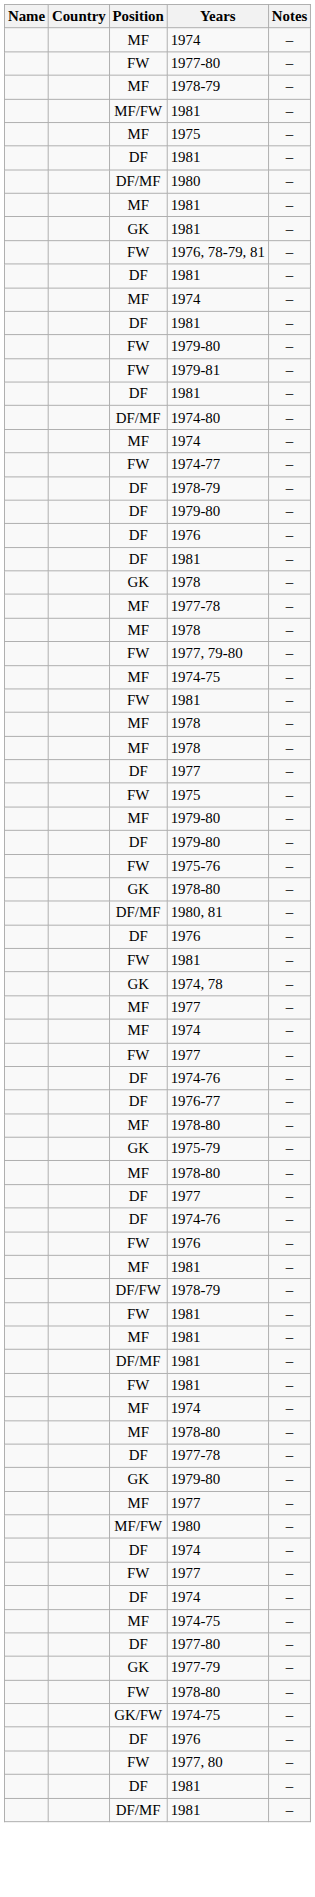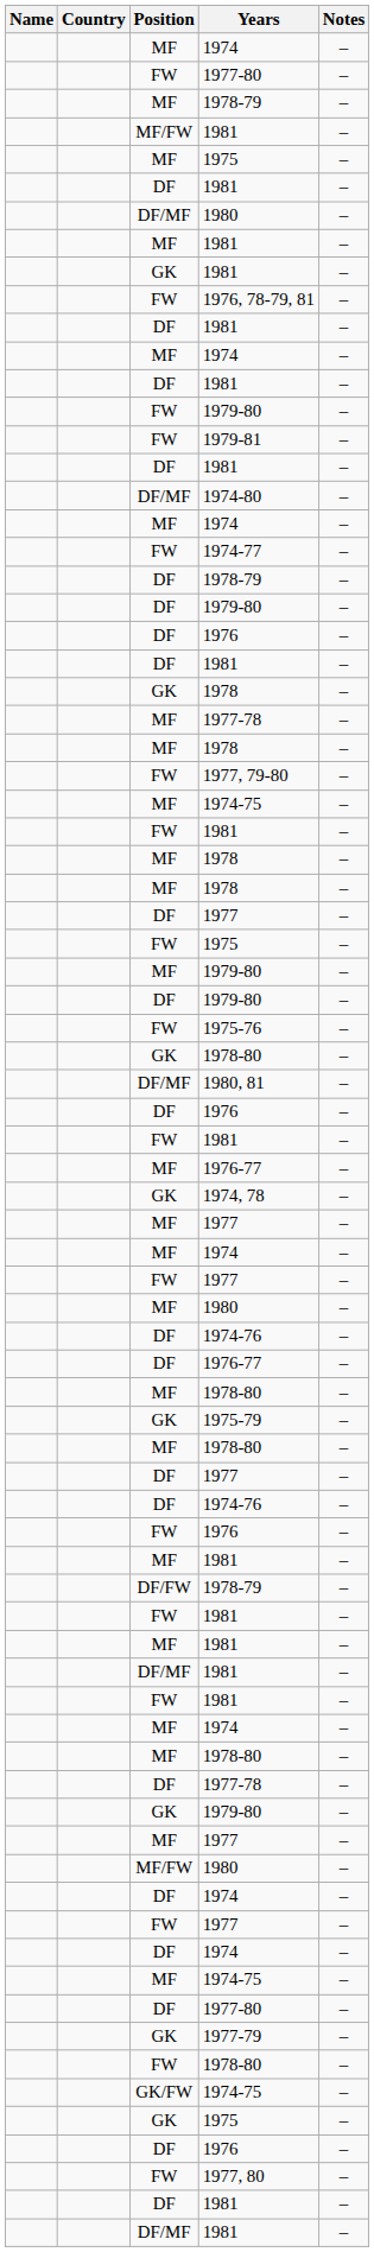 <table class = "wikitable sortable">
 <tr>
 <th>Name</th>
 <th>Country</th>
 <th>Position</th>
 <th>Years</th>
 <th>Notes</th>
 </tr>
 <tr>
 <td></td>
 <td></td>
 <td align="center">MF</td>
 <td>1974</td>
 <td align="center">–</td>
 </tr>
 <tr>
 <td></td>
 <td></td>
 <td align="center">FW</td>
 <td>1977-80</td>
 <td align="center">–</td>
 </tr>
 <tr>
 <td></td>
 <td></td>
 <td align="center">MF</td>
 <td>1978-79</td>
 <td align="center">–</td>
 </tr>
 <tr>
 <td></td>
 <td></td>
 <td align="center">MF/FW</td>
 <td>1981</td>
 <td align="center">–</td>
 </tr>
 <tr>
 <td></td>
 <td></td>
 <td align="center">MF</td>
 <td>1975</td>
 <td align="center">–</td>
 </tr>
 <tr>
 <td></td>
 <td></td>
 <td align="center">DF</td>
 <td>1981</td>
 <td align="center">–</td>
 </tr>
 <tr>
 <td></td>
 <td></td>
 <td align="center">DF/MF</td>
 <td>1980</td>
 <td align="center">–</td>
 </tr>
 <tr>
 <td></td>
 <td></td>
 <td align="center">MF</td>
 <td>1981</td>
 <td align="center">–</td>
 </tr>
 <tr>
 <td></td>
 <td></td>
 <td align="center">GK</td>
 <td>1981</td>
 <td align="center">–</td>
 </tr>
 <tr>
 <td></td>
 <td></td>
 <td align="center">FW</td>
 <td>1976, 78-79, 81</td>
 <td align="center">–</td>
 </tr>
 <tr>
 <td></td>
 <td></td>
 <td align="center">DF</td>
 <td>1981</td>
 <td align="center">–</td>
 </tr>
 <tr>
 <td></td>
 <td></td>
 <td align="center">MF</td>
 <td>1974</td>
 <td align="center">–</td>
 </tr>
 <tr>
 <td></td>
 <td></td>
 <td align="center">DF</td>
 <td>1981</td>
 <td align="center">–</td>
 </tr>
 <tr>
 <td></td>
 <td></td>
 <td align="center">FW</td>
 <td>1979-80</td>
 <td align="center">–</td>
 </tr>
 <tr>
 <td></td>
 <td></td>
 <td align="center">FW</td>
 <td>1979-81</td>
 <td align="center">–</td>
 </tr>
 <tr>
 <td></td>
 <td></td>
 <td align="center">DF</td>
 <td>1981</td>
 <td align="center">–</td>
 </tr>
 <tr>
 <td></td>
 <td></td>
 <td align="center">DF/MF</td>
 <td>1974-80</td>
 <td align="center">–</td>
 </tr>
 <tr>
 <td></td>
 <td></td>
 <td align="center">MF</td>
 <td>1974</td>
 <td align="center">–</td>
 </tr>
 <tr>
 <td></td>
 <td></td>
 <td align="center">FW</td>
 <td>1974-77</td>
 <td align="center">–</td>
 </tr>
 <tr>
 <td></td>
 <td></td>
 <td align="center">DF</td>
 <td>1978-79</td>
 <td align="center">–</td>
 </tr>
 <tr>
 <td></td>
 <td></td>
 <td align="center">DF</td>
 <td>1979-80</td>
 <td align="center">–</td>
 </tr>
 <tr>
 <td></td>
 <td></td>
 <td align="center">DF</td>
 <td>1976</td>
 <td align="center">–</td>
 </tr>
 <tr>
 <td></td>
 <td></td>
 <td align="center">DF</td>
 <td>1981</td>
 <td align="center">–</td>
 </tr>
 <tr>
 <td></td>
 <td></td>
 <td align="center">GK</td>
 <td>1978</td>
 <td align="center">–</td>
 </tr>
 <tr>
 <td></td>
 <td></td>
 <td align="center">MF</td>
 <td>1977-78</td>
 <td align="center">–</td>
 </tr>
 <tr>
 <td></td>
 <td></td>
 <td align="center">MF</td>
 <td>1978</td>
 <td align="center">–</td>
 </tr>
 <tr>
 <td></td>
 <td></td>
 <td align="center">FW</td>
 <td>1977, 79-80</td>
 <td align="center">–</td>
 </tr>
 <tr>
 <td></td>
 <td></td>
 <td align="center">MF</td>
 <td>1974-75</td>
 <td align="center">–</td>
 </tr>
 <tr>
 <td></td>
 <td></td>
 <td align="center">FW</td>
 <td>1981</td>
 <td align="center">–</td>
 </tr>
 <tr>
 <td></td>
 <td></td>
 <td align="center">MF</td>
 <td>1978</td>
 <td align="center">–</td>
 </tr>
 <tr>
 <td></td>
 <td></td>
 <td align="center">MF</td>
 <td>1978</td>
 <td align="center">–</td>
 </tr>
 <tr>
 <td></td>
 <td></td>
 <td align="center">DF</td>
 <td>1977</td>
 <td align="center">–</td>
 </tr>
 <tr>
 <td></td>
 <td></td>
 <td align="center">FW</td>
 <td>1975</td>
 <td align="center">–</td>
 </tr>
 <tr>
 <td></td>
 <td></td>
 <td align="center">MF</td>
 <td>1979-80</td>
 <td align="center">–</td>
 </tr>
 <tr>
 <td></td>
 <td></td>
 <td align="center">DF</td>
 <td>1979-80</td>
 <td align="center">–</td>
 </tr>
 <tr>
 <td></td>
 <td></td>
 <td align="center">FW</td>
 <td>1975-76</td>
 <td align="center">–</td>
 </tr>
 <tr>
 <td></td>
 <td></td>
 <td align="center">GK</td>
 <td>1978-80</td>
 <td align="center">–</td>
 </tr>
 <tr>
 <td></td>
 <td></td>
 <td align="center">DF/MF</td>
 <td>1980, 81</td>
 <td align="center">–</td>
 </tr>
 <tr>
 <td></td>
 <td></td>
 <td align="center">DF</td>
 <td>1976</td>
 <td align="center">–</td>
 </tr>
 <tr>
 <td></td>
 <td></td>
 <td align="center">FW</td>
 <td>1981</td>
 <td align="center">–</td>
 </tr>
 <tr>
 <td></td>
 <td></td>
+<td align="center">MF</td>
+<td>1976-77</td>
+<td align="center">–</td>
+</tr>
+<tr>
+<td></td>
+<td></td>
 <td align="center">GK</td>
 <td>1974, 78</td>
 <td align="center">–</td>
 </tr>
 <tr>
 <td></td>
 <td></td>
 <td align="center">MF</td>
 <td>1977</td>
 <td align="center">–</td>
 </tr>
 <tr>
 <td></td>
 <td></td>
 <td align="center">MF</td>
 <td>1974</td>
 <td align="center">–</td>
 </tr>
 <tr>
 <td></td>
 <td></td>
 <td align="center">FW</td>
 <td>1977</td>
+<td align="center">–</td>
+</tr>
+<tr>
+<td></td>
+<td></td>
+<td align="center">MF</td>
+<td>1980</td>
 <td align="center">–</td>
 </tr>
 <tr>
 <td></td>
 <td></td>
 <td align="center">DF</td>
 <td>1974-76</td>
 <td align="center">–</td>
 </tr>
 <tr>
 <td></td>
 <td></td>
 <td align="center">DF</td>
 <td>1976-77</td>
 <td align="center">–</td>
 </tr>
 <tr>
 <td></td>
 <td></td>
 <td align="center">MF</td>
 <td>1978-80</td>
 <td align="center">–</td>
 </tr>
 <tr>
 <td></td>
 <td></td>
 <td align="center">GK</td>
 <td>1975-79</td>
 <td align="center">–</td>
 </tr>
 <tr>
 <td></td>
 <td></td>
 <td align="center">MF</td>
 <td>1978-80</td>
 <td align="center">–</td>
 </tr>
 <tr>
 <td></td>
 <td></td>
 <td align="center">DF</td>
 <td>1977</td>
 <td align="center">–</td>
 </tr>
 <tr>
 <td></td>
 <td></td>
 <td align="center">DF</td>
 <td>1974-76</td>
 <td align="center">–</td>
 </tr>
 <tr>
 <td></td>
 <td></td>
 <td align="center">FW</td>
 <td>1976</td>
 <td align="center">–</td>
 </tr>
 <tr>
 <td></td>
 <td></td>
 <td align="center">MF</td>
 <td>1981</td>
 <td align="center">–</td>
 </tr>
 <tr>
 <td></td>
 <td></td>
 <td align="center">DF/FW</td>
 <td>1978-79</td>
 <td align="center">–</td>
 </tr>
 <tr>
 <td></td>
 <td></td>
 <td align="center">FW</td>
 <td>1981</td>
 <td align="center">–</td>
 </tr>
 <tr>
 <td></td>
 <td></td>
 <td align="center">MF</td>
 <td>1981</td>
 <td align="center">–</td>
 </tr>
 <tr>
 <td></td>
 <td></td>
 <td align="center">DF/MF</td>
 <td>1981</td>
 <td align="center">–</td>
 </tr>
 <tr>
 <td></td>
 <td></td>
 <td align="center">FW</td>
 <td>1981</td>
 <td align="center">–</td>
 </tr>
 <tr>
 <td></td>
 <td></td>
 <td align="center">MF</td>
 <td>1974</td>
 <td align="center">–</td>
 </tr>
 <tr>
 <td></td>
 <td></td>
 <td align="center">MF</td>
 <td>1978-80</td>
 <td align="center">–</td>
 </tr>
 <tr>
 <td></td>
 <td></td>
 <td align="center">DF</td>
 <td>1977-78</td>
 <td align="center">–</td>
 </tr>
 <tr>
 <td></td>
 <td></td>
 <td align="center">GK</td>
 <td>1979-80</td>
 <td align="center">–</td>
 </tr>
 <tr>
 <td></td>
 <td></td>
 <td align="center">MF</td>
 <td>1977</td>
 <td align="center">–</td>
 </tr>
 <tr>
 <td></td>
 <td></td>
 <td align="center">MF/FW</td>
 <td>1980</td>
 <td align="center">–</td>
 </tr>
 <tr>
 <td></td>
 <td></td>
 <td align="center">DF</td>
 <td>1974</td>
 <td align="center">–</td>
 </tr>
 <tr>
 <td></td>
 <td></td>
 <td align="center">FW</td>
 <td>1977</td>
 <td align="center">–</td>
 </tr>
 <tr>
 <td></td>
 <td></td>
 <td align="center">DF</td>
 <td>1974</td>
 <td align="center">–</td>
 </tr>
 <tr>
 <td></td>
 <td></td>
 <td align="center">MF</td>
 <td>1974-75</td>
 <td align="center">–</td>
 </tr>
 <tr>
 <td></td>
 <td></td>
 <td align="center">DF</td>
 <td>1977-80</td>
 <td align="center">–</td>
 </tr>
 <tr>
 <td></td>
 <td></td>
 <td align="center">GK</td>
 <td>1977-79</td>
 <td align="center">–</td>
 </tr>
 <tr>
 <td></td>
 <td></td>
 <td align="center">FW</td>
 <td>1978-80</td>
 <td align="center">–</td>
 </tr>
 <tr>
 <td></td>
 <td></td>
 <td align="center">GK/FW</td>
 <td>1974-75</td>
 <td align="center">–</td>
 </tr>
 <tr>
 <td></td>
 <td></td>
+<td align="center">GK</td>
+<td>1975</td>
+<td align="center">–</td>
+</tr>
+<tr>
+<td></td>
+<td></td>
 <td align="center">DF</td>
 <td>1976</td>
 <td align="center">–</td>
 </tr>
 <tr>
 <td></td>
 <td></td>
 <td align="center">FW</td>
 <td>1977, 80</td>
 <td align="center">–</td>
 </tr>
 <tr>
 <td></td>
 <td></td>
 <td align="center">DF</td>
 <td>1981</td>
 <td align="center">–</td>
 </tr>
 <tr>
 <td></td>
 <td></td>
 <td align="center">DF/MF</td>
 <td>1981</td>
 <td align="center">–</td>
 </tr>
 </table>
